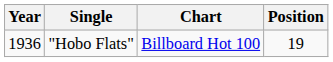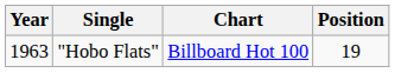 <table class="wikitable">
 <tr>
 <th>Year</th>
 <th>Single</th>
 <th>Chart</th>
 <th>Position</th>
 </tr>
 <tr>
-<td>1936</td>
+<td>1963</td>
 <td>"Hobo Flats"</td>
 <td><a href='#'>Billboard Hot 100</a></td>
 <td style="text-align:center;">19</td>
 </tr>
 </table>
